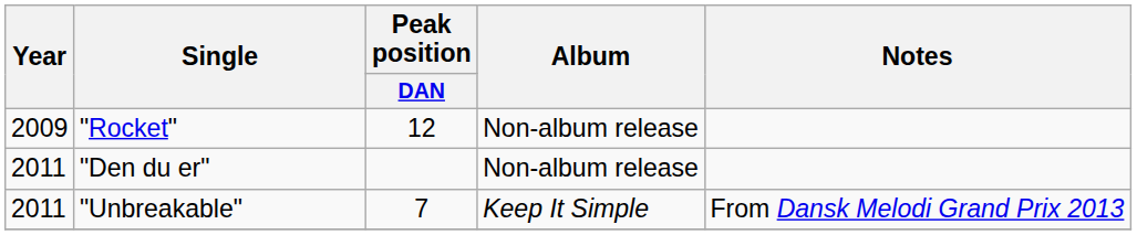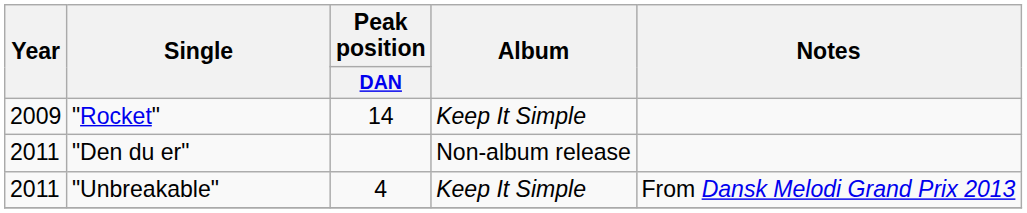 <table class="wikitable plainrowheaders" style="text-align:left;" border="1">
 <tr>
 <th scope="col" rowspan="2">Year</th>
 <th scope="col" rowspan="2" style="width:11em;">Single</th>
 <th scope="col" colspan="1">Peak position</th>
 <th scope="col" rowspan="2">Album</th>
 <th scope="col" rowspan="2">Notes</th>
 </tr>
 <tr>
 <th scope="col" style="width:3em;font-size:85%;"><a href='#'>DAN</a><br></th>
 </tr>
 <tr>
 <td rowspan="1">2009</td>
 <td>"<a href='#'>Rocket</a>"</td>
-<td style="text-align:center;">12</td>
-<td>Non-album release</td>
+<td style="text-align:center;">14</td>
+<td><em>Keep It Simple</em></td>
 <td style="text-align:center;"></td>
 </tr>
 <tr>
 <td rowspan="1">2011</td>
 <td>"Den du er"</td>
 <td style="text-align:center;"></td>
 <td>Non-album release</td>
 <td style="text-align:center;"></td>
 </tr>
 <tr>
 <td rowspan="1">2011</td>
 <td>"Unbreakable"</td>
-<td style="text-align:center;">7</td>
+<td style="text-align:center;">4</td>
 <td><em>Keep It Simple</em></td>
 <td style="text-align:center;">From <em><a href='#'>Dansk Melodi Grand Prix 2013</a></em></td>
 </tr>
 <tr>
 </tr>
 </table>
